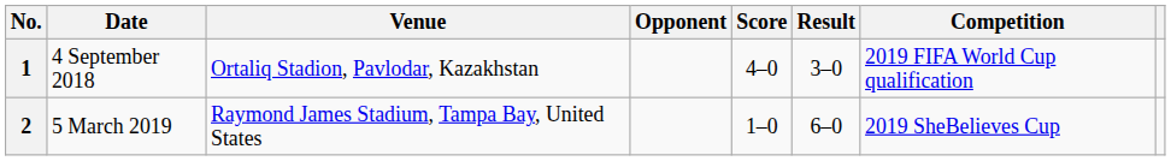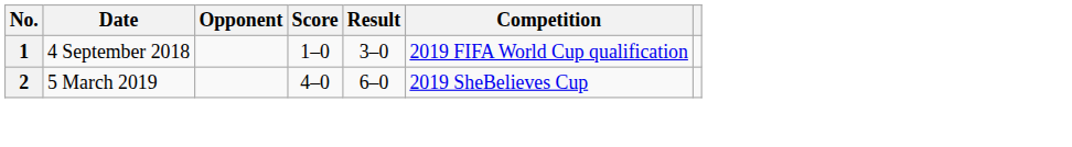 <table class="wikitable sortable plainrowheaders">
 <tr>
 <th scope=col>No.</th>
 <th scope=col data-sort-type=date>Date</th>
-<th scope=col>Venue</th>
 <th scope=col>Opponent</th>
 <th scope=col>Score</th>
 <th scope=col>Result</th>
 <th scope=col>Competition</th>
 <th scope=col class=unsortable></th>
 </tr>
 <tr>
 <th scope=row style="text-align: center">1</th>
 <td>4 September 2018</td>
-<td><a href='#'>Ortaliq Stadion</a>, <a href='#'>Pavlodar</a>, Kazakhstan</td>
 <td></td>
-<td align=center>4–0</td>
+<td align=center>1–0</td>
 <td align=center>3–0</td>
 <td><a href='#'>2019 FIFA World Cup qualification</a></td>
 <td align=center></td>
 </tr>
 <tr>
 <th scope=row style="text-align: center">2</th>
 <td>5 March 2019</td>
-<td><a href='#'>Raymond James Stadium</a>, <a href='#'>Tampa Bay</a>, United States</td>
 <td></td>
-<td align=center>1–0</td>
+<td align=center>4–0</td>
 <td align=center>6–0</td>
 <td><a href='#'>2019 SheBelieves Cup</a></td>
 <td align=center></td>
 </tr>
 </table>
